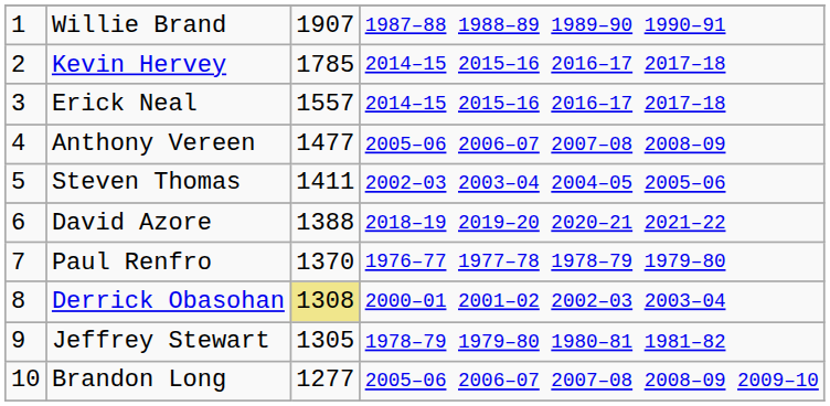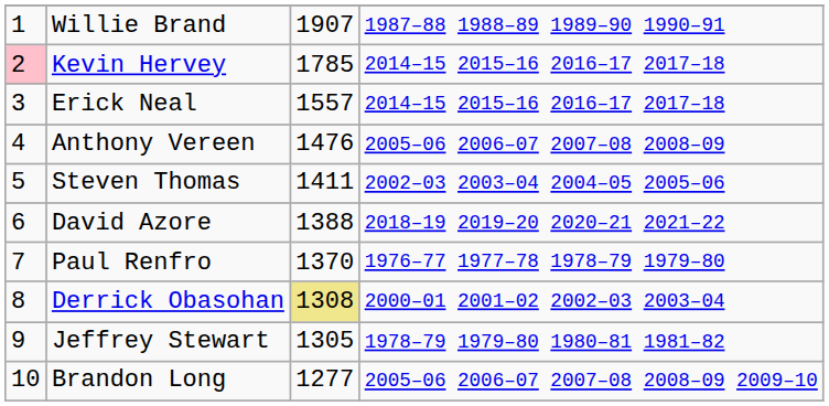 <table class="wikitable"92>
 <tr>
 </tr>
 <tr>
 <td>1</td>
 <td>Willie Brand</td>
 <td>1907</td>
 <td style="font-size:80%;"><a href='#'>1987–88</a> <a href='#'>1988–89</a> <a href='#'>1989–90</a> <a href='#'>1990–91</a></td>
 </tr>
 <tr>
-<td>2</td>
+<td style="background: pink;">2</td>
 <td><a href='#'>Kevin Hervey</a></td>
 <td>1785</td>
 <td style="font-size:80%;"><a href='#'>2014–15</a> <a href='#'>2015–16</a> <a href='#'>2016–17</a> <a href='#'>2017–18</a></td>
 </tr>
 <tr>
 <td>3</td>
 <td>Erick Neal</td>
 <td>1557</td>
 <td style="font-size:80%;"><a href='#'>2014–15</a> <a href='#'>2015–16</a> <a href='#'>2016–17</a> <a href='#'>2017–18</a></td>
 </tr>
 <tr>
 <td>4</td>
 <td>Anthony Vereen</td>
-<td>1477</td>
+<td>1476</td>
 <td style="font-size:80%;"><a href='#'>2005–06</a> <a href='#'>2006–07</a> <a href='#'>2007–08</a> <a href='#'>2008–09</a></td>
 </tr>
 <tr>
 <td>5</td>
 <td>Steven Thomas</td>
 <td>1411</td>
 <td style="font-size:80%;"><a href='#'>2002–03</a> <a href='#'>2003–04</a> <a href='#'>2004–05</a> <a href='#'>2005–06</a></td>
 </tr>
 <tr>
 <td>6</td>
 <td>David Azore</td>
 <td>1388</td>
 <td style="font-size:80%;"><a href='#'>2018–19</a> <a href='#'>2019–20</a> <a href='#'>2020–21</a> <a href='#'>2021–22</a></td>
 </tr>
 <tr>
 <td>7</td>
 <td>Paul Renfro</td>
 <td>1370</td>
 <td style="font-size:80%;"><a href='#'>1976–77</a> <a href='#'>1977–78</a> <a href='#'>1978–79</a> <a href='#'>1979–80</a></td>
 </tr>
 <tr>
 <td>8</td>
 <td><a href='#'>Derrick Obasohan</a></td>
 <td style="background: khaki;">1308</td>
 <td style="font-size:80%;"><a href='#'>2000–01</a> <a href='#'>2001–02</a> <a href='#'>2002–03</a> <a href='#'>2003–04</a></td>
 </tr>
 <tr>
 <td>9</td>
 <td>Jeffrey Stewart</td>
 <td>1305</td>
 <td style="font-size:80%;"><a href='#'>1978–79</a> <a href='#'>1979–80</a> <a href='#'>1980–81</a> <a href='#'>1981–82</a></td>
 </tr>
 <tr>
 <td>10</td>
 <td>Brandon Long</td>
 <td>1277</td>
 <td style="font-size:80%;"><a href='#'>2005–06</a> <a href='#'>2006–07</a> <a href='#'>2007–08</a> <a href='#'>2008–09</a> <a href='#'>2009–10</a></td>
 </tr>
 </table>
